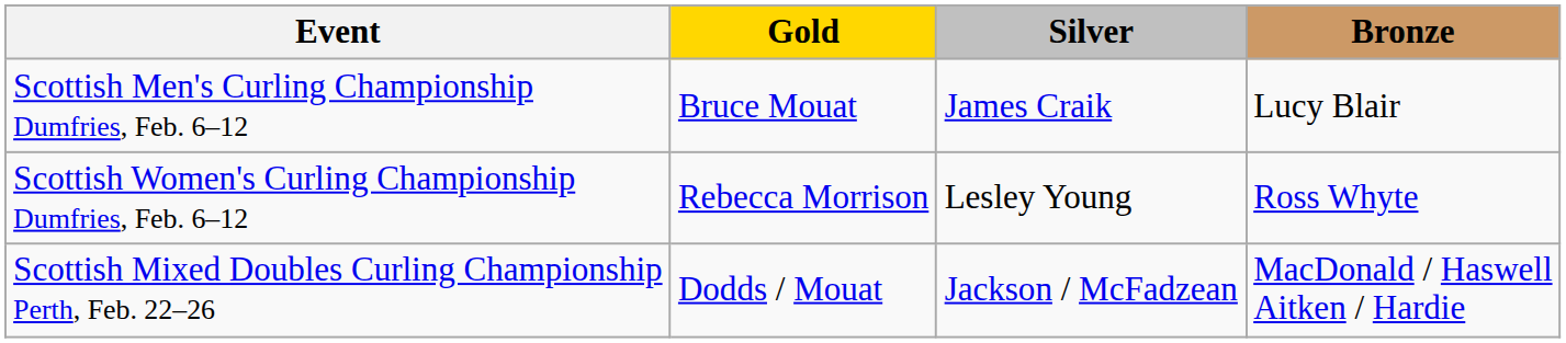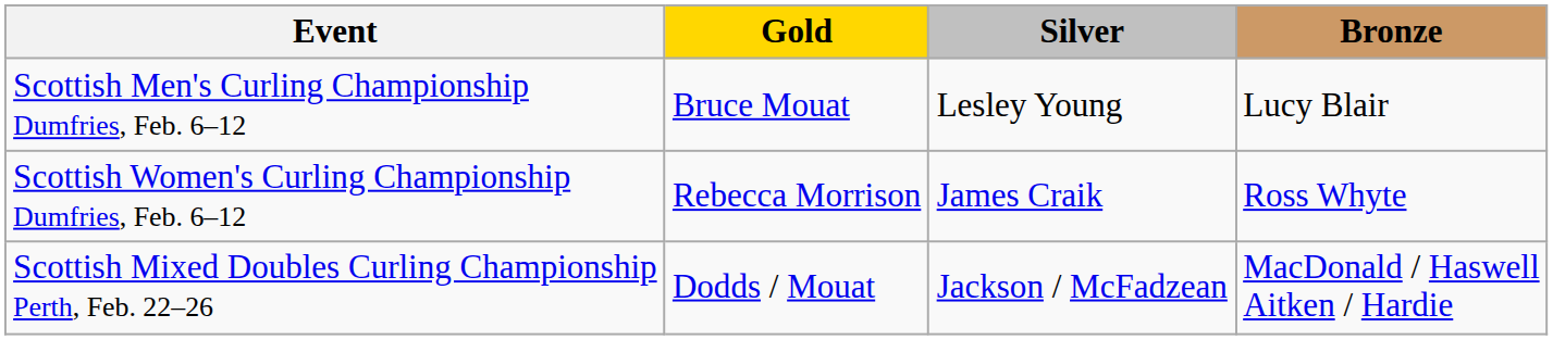 <table class="wikitable">
 <tr>
 <th>Event</th>
 <th style="background:gold">Gold</th>
 <th style="background:silver">Silver</th>
 <th style="background:#cc9966">Bronze</th>
 </tr>
 <tr>
 <td><a href='#'>Scottish Men's Curling Championship</a> <br> <small><a href='#'>Dumfries</a>, Feb. 6–12</small></td>
 <td><a href='#'>Bruce Mouat</a></td>
-<td><a href='#'>James Craik</a></td>
+<td>Lesley Young</td>
 <td>Lucy Blair</td>
 </tr>
 <tr>
 <td><a href='#'>Scottish Women's Curling Championship</a> <br> <small><a href='#'>Dumfries</a>, Feb. 6–12</small></td>
 <td><a href='#'>Rebecca Morrison</a></td>
-<td>Lesley Young</td>
+<td><a href='#'>James Craik</a></td>
 <td><a href='#'>Ross Whyte</a></td>
 </tr>
 <tr>
 <td><a href='#'>Scottish Mixed Doubles Curling Championship</a> <br> <small><a href='#'>Perth</a>, Feb. 22–26</small></td>
 <td><a href='#'>Dodds</a> / <a href='#'>Mouat</a></td>
 <td><a href='#'>Jackson</a> / <a href='#'>McFadzean</a></td>
 <td><a href='#'>MacDonald</a> / <a href='#'>Haswell</a> <br> <a href='#'>Aitken</a> / <a href='#'>Hardie</a></td>
 </tr>
 </table>
